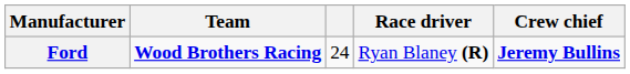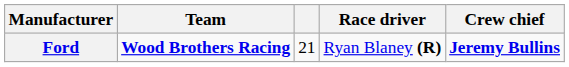 <table class="wikitable" style="font-size: 95%;">
 <tr>
 <th>Manufacturer</th>
 <th>Team</th>
 <th></th>
 <th>Race driver</th>
 <th>Crew chief</th>
 </tr>
 <tr>
 <th><a href='#'>Ford</a></th>
 <td style="text-align:center;"><strong><a href='#'>Wood Brothers Racing</a></strong></td>
-<td>24</td>
+<td>21</td>
 <td><a href='#'>Ryan Blaney</a> <strong>(R)</strong></td>
 <td><strong><a href='#'>Jeremy Bullins</a></strong></td>
 </tr>
 </table>
